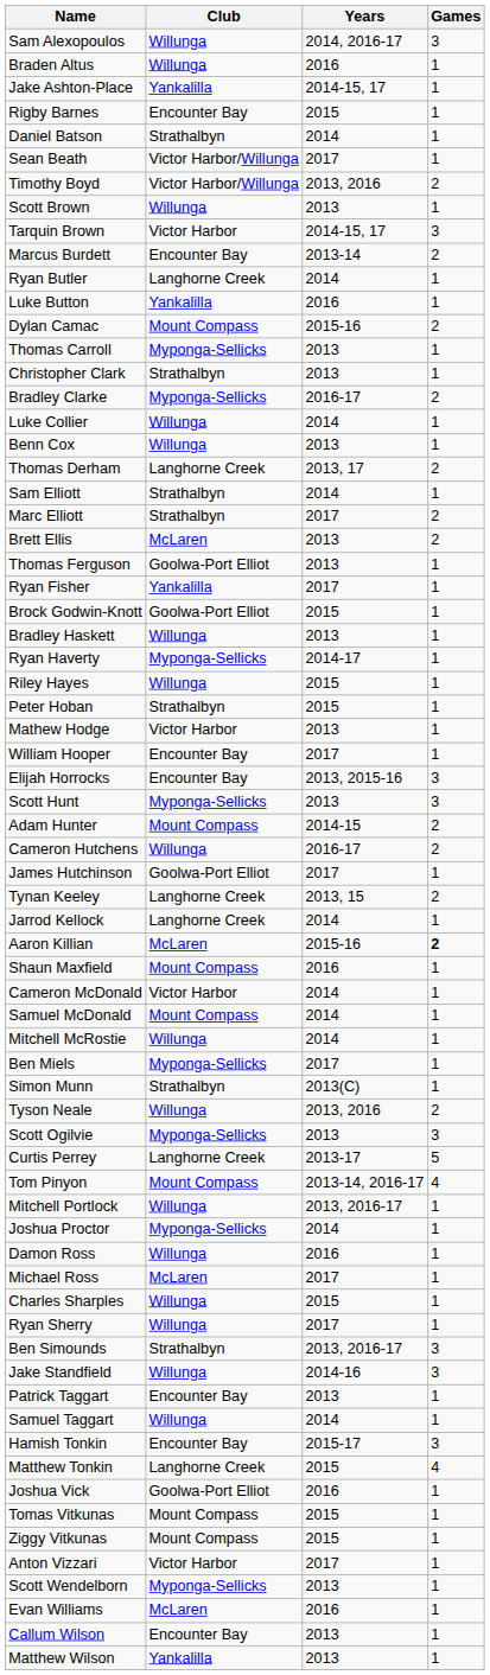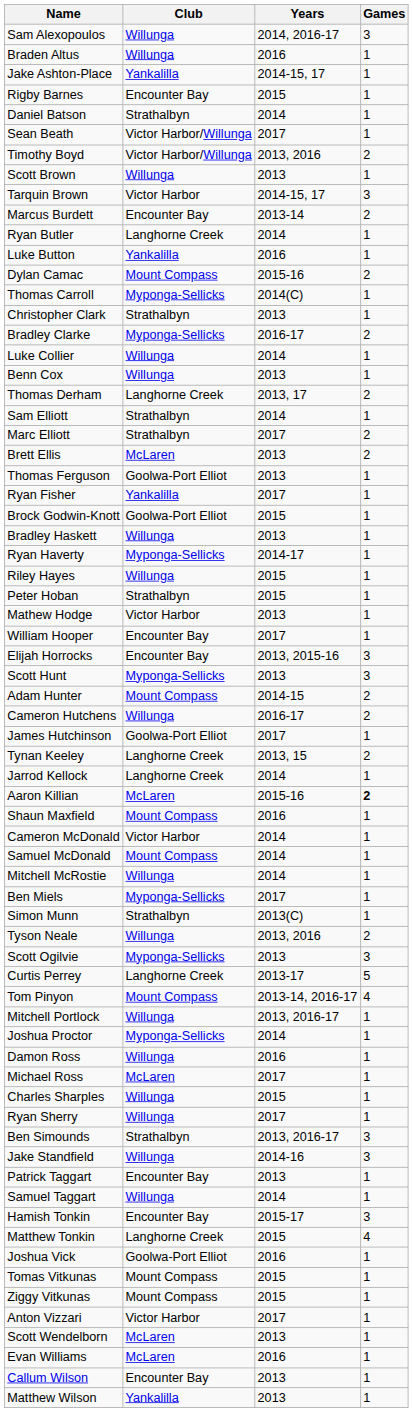 <table class="wikitable">
 <tr>
 <th>Name</th>
 <th>Club</th>
 <th>Years</th>
 <th>Games</th>
 </tr>
 <tr>
 <td>Sam Alexopoulos</td>
 <td><a href='#'>Willunga</a></td>
 <td>2014, 2016-17</td>
 <td>3</td>
 </tr>
 <tr>
 <td>Braden Altus</td>
 <td><a href='#'>Willunga</a></td>
 <td>2016</td>
 <td>1</td>
 </tr>
 <tr>
 <td>Jake Ashton-Place</td>
 <td><a href='#'>Yankalilla</a></td>
 <td>2014-15, 17</td>
 <td>1</td>
 </tr>
 <tr>
 <td>Rigby Barnes</td>
 <td>Encounter Bay</td>
 <td>2015</td>
 <td>1</td>
 </tr>
 <tr>
 <td>Daniel Batson</td>
 <td>Strathalbyn</td>
 <td>2014</td>
 <td>1</td>
 </tr>
 <tr>
 <td>Sean Beath</td>
 <td>Victor Harbor/<a href='#'>Willunga</a></td>
 <td>2017</td>
 <td>1</td>
 </tr>
 <tr>
 <td>Timothy Boyd</td>
 <td>Victor Harbor/<a href='#'>Willunga</a></td>
 <td>2013, 2016</td>
 <td>2</td>
 </tr>
 <tr>
 <td>Scott Brown</td>
 <td><a href='#'>Willunga</a></td>
 <td>2013</td>
 <td>1</td>
 </tr>
 <tr>
 <td>Tarquin Brown</td>
 <td>Victor Harbor</td>
 <td>2014-15, 17</td>
 <td>3</td>
 </tr>
 <tr>
 <td>Marcus Burdett</td>
 <td>Encounter Bay</td>
 <td>2013-14</td>
 <td>2</td>
 </tr>
 <tr>
 <td>Ryan Butler</td>
 <td>Langhorne Creek</td>
 <td>2014</td>
 <td>1</td>
 </tr>
 <tr>
 <td>Luke Button</td>
 <td><a href='#'>Yankalilla</a></td>
 <td>2016</td>
 <td>1</td>
 </tr>
 <tr>
 <td>Dylan Camac</td>
 <td><a href='#'>Mount Compass</a></td>
 <td>2015-16</td>
 <td>2</td>
 </tr>
 <tr>
 <td>Thomas Carroll</td>
 <td><a href='#'>Myponga-Sellicks</a></td>
-<td>2013</td>
+<td>2014(C)</td>
 <td>1</td>
 </tr>
 <tr>
 <td>Christopher Clark</td>
 <td>Strathalbyn</td>
 <td>2013</td>
 <td>1</td>
 </tr>
 <tr>
 <td>Bradley Clarke</td>
 <td><a href='#'>Myponga-Sellicks</a></td>
 <td>2016-17</td>
 <td>2</td>
 </tr>
 <tr>
 <td>Luke Collier</td>
 <td><a href='#'>Willunga</a></td>
 <td>2014</td>
 <td>1</td>
 </tr>
 <tr>
 <td>Benn Cox</td>
 <td><a href='#'>Willunga</a></td>
 <td>2013</td>
 <td>1</td>
 </tr>
 <tr>
 <td>Thomas Derham</td>
 <td>Langhorne Creek</td>
 <td>2013, 17</td>
 <td>2</td>
 </tr>
 <tr>
 <td>Sam Elliott</td>
 <td>Strathalbyn</td>
 <td>2014</td>
 <td>1</td>
 </tr>
 <tr>
 <td>Marc Elliott</td>
 <td>Strathalbyn</td>
 <td>2017</td>
 <td>2</td>
 </tr>
 <tr>
 <td>Brett Ellis</td>
 <td><a href='#'>McLaren</a></td>
 <td>2013</td>
 <td>2</td>
 </tr>
 <tr>
 <td>Thomas Ferguson</td>
 <td>Goolwa-Port Elliot</td>
 <td>2013</td>
 <td>1</td>
 </tr>
 <tr>
 <td>Ryan Fisher</td>
 <td><a href='#'>Yankalilla</a></td>
 <td>2017</td>
 <td>1</td>
 </tr>
 <tr>
 <td>Brock Godwin-Knott</td>
 <td>Goolwa-Port Elliot</td>
 <td>2015</td>
 <td>1</td>
 </tr>
 <tr>
 <td>Bradley Haskett</td>
 <td><a href='#'>Willunga</a></td>
 <td>2013</td>
 <td>1</td>
 </tr>
 <tr>
 <td>Ryan Haverty</td>
 <td><a href='#'>Myponga-Sellicks</a></td>
 <td>2014-17</td>
 <td>1</td>
 </tr>
 <tr>
 <td>Riley Hayes</td>
 <td><a href='#'>Willunga</a></td>
 <td>2015</td>
 <td>1</td>
 </tr>
 <tr>
 <td>Peter Hoban</td>
 <td>Strathalbyn</td>
 <td>2015</td>
 <td>1</td>
 </tr>
 <tr>
 <td>Mathew Hodge</td>
 <td>Victor Harbor</td>
 <td>2013</td>
 <td>1</td>
 </tr>
 <tr>
 <td>William Hooper</td>
 <td>Encounter Bay</td>
 <td>2017</td>
 <td>1</td>
 </tr>
 <tr>
 <td>Elijah Horrocks</td>
 <td>Encounter Bay</td>
 <td>2013, 2015-16</td>
 <td>3</td>
 </tr>
 <tr>
 <td>Scott Hunt</td>
 <td><a href='#'>Myponga-Sellicks</a></td>
 <td>2013</td>
 <td>3</td>
 </tr>
 <tr>
 <td>Adam Hunter</td>
 <td><a href='#'>Mount Compass</a></td>
 <td>2014-15</td>
 <td>2</td>
 </tr>
 <tr>
 <td>Cameron Hutchens</td>
 <td><a href='#'>Willunga</a></td>
 <td>2016-17</td>
 <td>2</td>
 </tr>
 <tr>
 <td>James Hutchinson</td>
 <td>Goolwa-Port Elliot</td>
 <td>2017</td>
 <td>1</td>
 </tr>
 <tr>
 <td>Tynan Keeley</td>
 <td>Langhorne Creek</td>
 <td>2013, 15</td>
 <td>2</td>
 </tr>
 <tr>
 <td>Jarrod Kellock</td>
 <td>Langhorne Creek</td>
 <td>2014</td>
 <td>1</td>
 </tr>
 <tr>
 <td>Aaron Killian</td>
 <td><a href='#'>McLaren</a></td>
 <td>2015-16</td>
 <td><strong>2</strong></td>
 </tr>
 <tr>
 <td>Shaun Maxfield</td>
 <td><a href='#'>Mount Compass</a></td>
 <td>2016</td>
 <td>1</td>
 </tr>
 <tr>
 <td>Cameron McDonald</td>
 <td>Victor Harbor</td>
 <td>2014</td>
 <td>1</td>
 </tr>
 <tr>
 <td>Samuel McDonald</td>
 <td><a href='#'>Mount Compass</a></td>
 <td>2014</td>
 <td>1</td>
 </tr>
 <tr>
 <td>Mitchell McRostie</td>
 <td><a href='#'>Willunga</a></td>
 <td>2014</td>
 <td>1</td>
 </tr>
 <tr>
 <td>Ben Miels</td>
 <td><a href='#'>Myponga-Sellicks</a></td>
 <td>2017</td>
 <td>1</td>
 </tr>
 <tr>
 <td>Simon Munn</td>
 <td>Strathalbyn</td>
 <td>2013(C)</td>
 <td>1</td>
 </tr>
 <tr>
 <td>Tyson Neale</td>
 <td><a href='#'>Willunga</a></td>
 <td>2013, 2016</td>
 <td>2</td>
 </tr>
 <tr>
 <td>Scott Ogilvie</td>
 <td><a href='#'>Myponga-Sellicks</a></td>
 <td>2013</td>
 <td>3</td>
 </tr>
 <tr>
 <td>Curtis Perrey</td>
 <td>Langhorne Creek</td>
 <td>2013-17</td>
 <td>5</td>
 </tr>
 <tr>
 <td>Tom Pinyon</td>
 <td><a href='#'>Mount Compass</a></td>
 <td>2013-14, 2016-17</td>
 <td>4</td>
 </tr>
 <tr>
 <td>Mitchell Portlock</td>
 <td><a href='#'>Willunga</a></td>
 <td>2013, 2016-17</td>
 <td>1</td>
 </tr>
 <tr>
 <td>Joshua Proctor</td>
 <td><a href='#'>Myponga-Sellicks</a></td>
 <td>2014</td>
 <td>1</td>
 </tr>
 <tr>
 <td>Damon Ross</td>
 <td><a href='#'>Willunga</a></td>
 <td>2016</td>
 <td>1</td>
 </tr>
 <tr>
 <td>Michael Ross</td>
 <td><a href='#'>McLaren</a></td>
 <td>2017</td>
 <td>1</td>
 </tr>
 <tr>
 <td>Charles Sharples</td>
 <td><a href='#'>Willunga</a></td>
 <td>2015</td>
 <td>1</td>
 </tr>
 <tr>
 <td>Ryan Sherry</td>
 <td><a href='#'>Willunga</a></td>
 <td>2017</td>
 <td>1</td>
 </tr>
 <tr>
 <td>Ben Simounds</td>
 <td>Strathalbyn</td>
 <td>2013, 2016-17</td>
 <td>3</td>
 </tr>
 <tr>
 <td>Jake Standfield</td>
 <td><a href='#'>Willunga</a></td>
 <td>2014-16</td>
 <td>3</td>
 </tr>
 <tr>
 <td>Patrick Taggart</td>
 <td>Encounter Bay</td>
 <td>2013</td>
 <td>1</td>
 </tr>
 <tr>
 <td>Samuel Taggart</td>
 <td><a href='#'>Willunga</a></td>
 <td>2014</td>
 <td>1</td>
 </tr>
 <tr>
 <td>Hamish Tonkin</td>
 <td>Encounter Bay</td>
 <td>2015-17</td>
 <td>3</td>
 </tr>
 <tr>
 <td>Matthew Tonkin</td>
 <td>Langhorne Creek</td>
 <td>2015</td>
 <td>4</td>
 </tr>
 <tr>
 <td>Joshua Vick</td>
 <td>Goolwa-Port Elliot</td>
 <td>2016</td>
 <td>1</td>
 </tr>
 <tr>
 <td>Tomas Vitkunas</td>
 <td>Mount Compass</td>
 <td>2015</td>
 <td>1</td>
 </tr>
 <tr>
 <td>Ziggy Vitkunas</td>
 <td>Mount Compass</td>
 <td>2015</td>
 <td>1</td>
 </tr>
 <tr>
 <td>Anton Vizzari</td>
 <td>Victor Harbor</td>
 <td>2017</td>
 <td>1</td>
 </tr>
 <tr>
 <td>Scott Wendelborn</td>
-<td><a href='#'>Myponga-Sellicks</a></td>
+<td><a href='#'>McLaren</a></td>
 <td>2013</td>
 <td>1</td>
 </tr>
 <tr>
 <td>Evan Williams</td>
 <td><a href='#'>McLaren</a></td>
 <td>2016</td>
 <td>1</td>
 </tr>
 <tr>
 <td><a href='#'>Callum Wilson</a></td>
 <td>Encounter Bay</td>
 <td>2013</td>
 <td>1</td>
 </tr>
 <tr>
 <td>Matthew Wilson</td>
 <td><a href='#'>Yankalilla</a></td>
 <td>2013</td>
 <td>1</td>
 </tr>
 </table>
